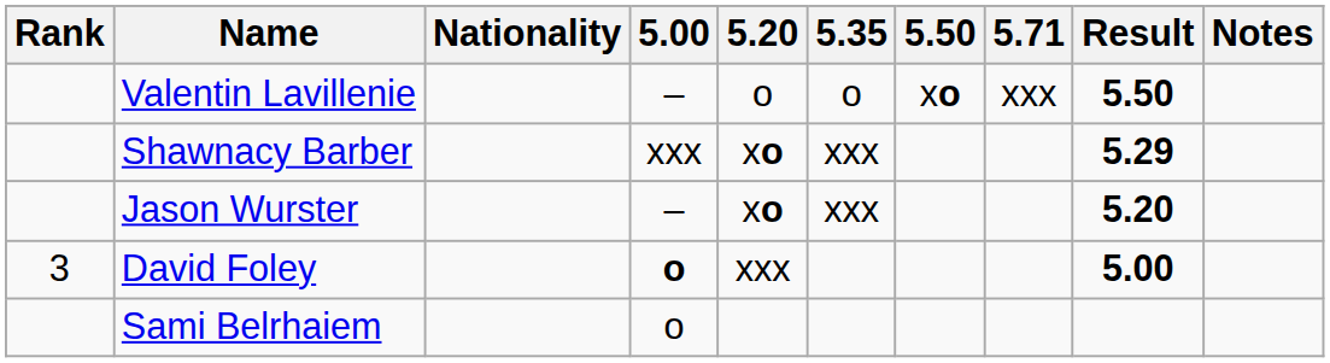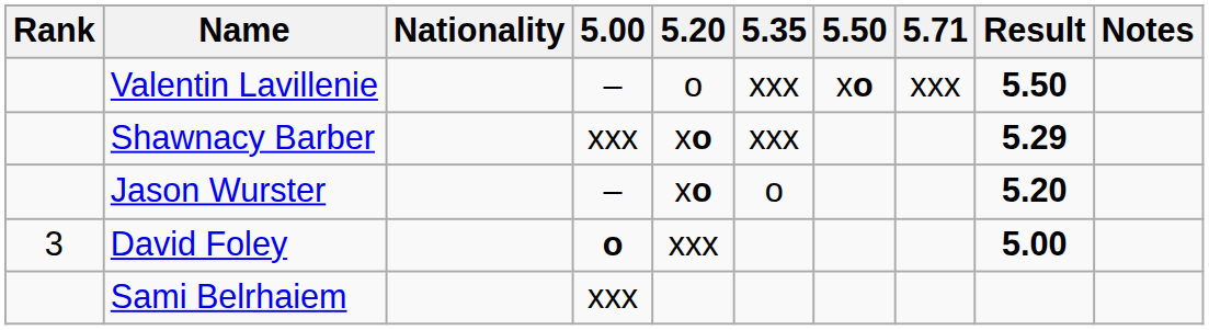 <table class="wikitable sortable" style="text-align:center">
 <tr>
 <th>Rank</th>
 <th>Name</th>
 <th>Nationality</th>
 <th>5.00</th>
 <th>5.20</th>
 <th>5.35</th>
 <th>5.50</th>
 <th>5.71</th>
 <th>Result</th>
 <th>Notes</th>
 </tr>
 <tr>
 <td></td>
 <td align=left><a href='#'>Valentin Lavillenie</a></td>
 <td align=left></td>
 <td>–</td>
 <td>o</td>
-<td>o</td>
+<td>xxx</td>
 <td>x<strong>o</strong></td>
 <td>xxx</td>
 <td><strong>5.50</strong></td>
 <td></td>
 </tr>
 <tr>
 <td></td>
 <td align=left><a href='#'>Shawnacy Barber</a></td>
 <td align=left></td>
 <td>xxx</td>
 <td>x<strong>o</strong></td>
 <td>xxx</td>
 <td></td>
 <td></td>
 <td><strong>5.29</strong></td>
 <td></td>
 </tr>
 <tr>
 <td></td>
 <td align=left><a href='#'>Jason Wurster</a></td>
 <td align=left></td>
 <td>–</td>
 <td>x<strong>o</strong></td>
-<td>xxx</td>
+<td>o</td>
 <td></td>
 <td></td>
 <td><strong>5.20</strong></td>
 <td></td>
 </tr>
 <tr>
 <td>3</td>
 <td align=left><a href='#'>David Foley</a></td>
 <td align=left></td>
 <td><strong>o</strong></td>
 <td>xxx</td>
 <td></td>
 <td></td>
 <td></td>
 <td><strong>5.00</strong></td>
 <td></td>
 </tr>
 <tr>
 <td></td>
 <td align=left><a href='#'>Sami Belrhaiem</a></td>
 <td align=left></td>
-<td>o</td>
+<td>xxx</td>
 <td></td>
 <td></td>
 <td></td>
 <td></td>
 <td><strong></strong></td>
 <td></td>
 </tr>
 </table>
